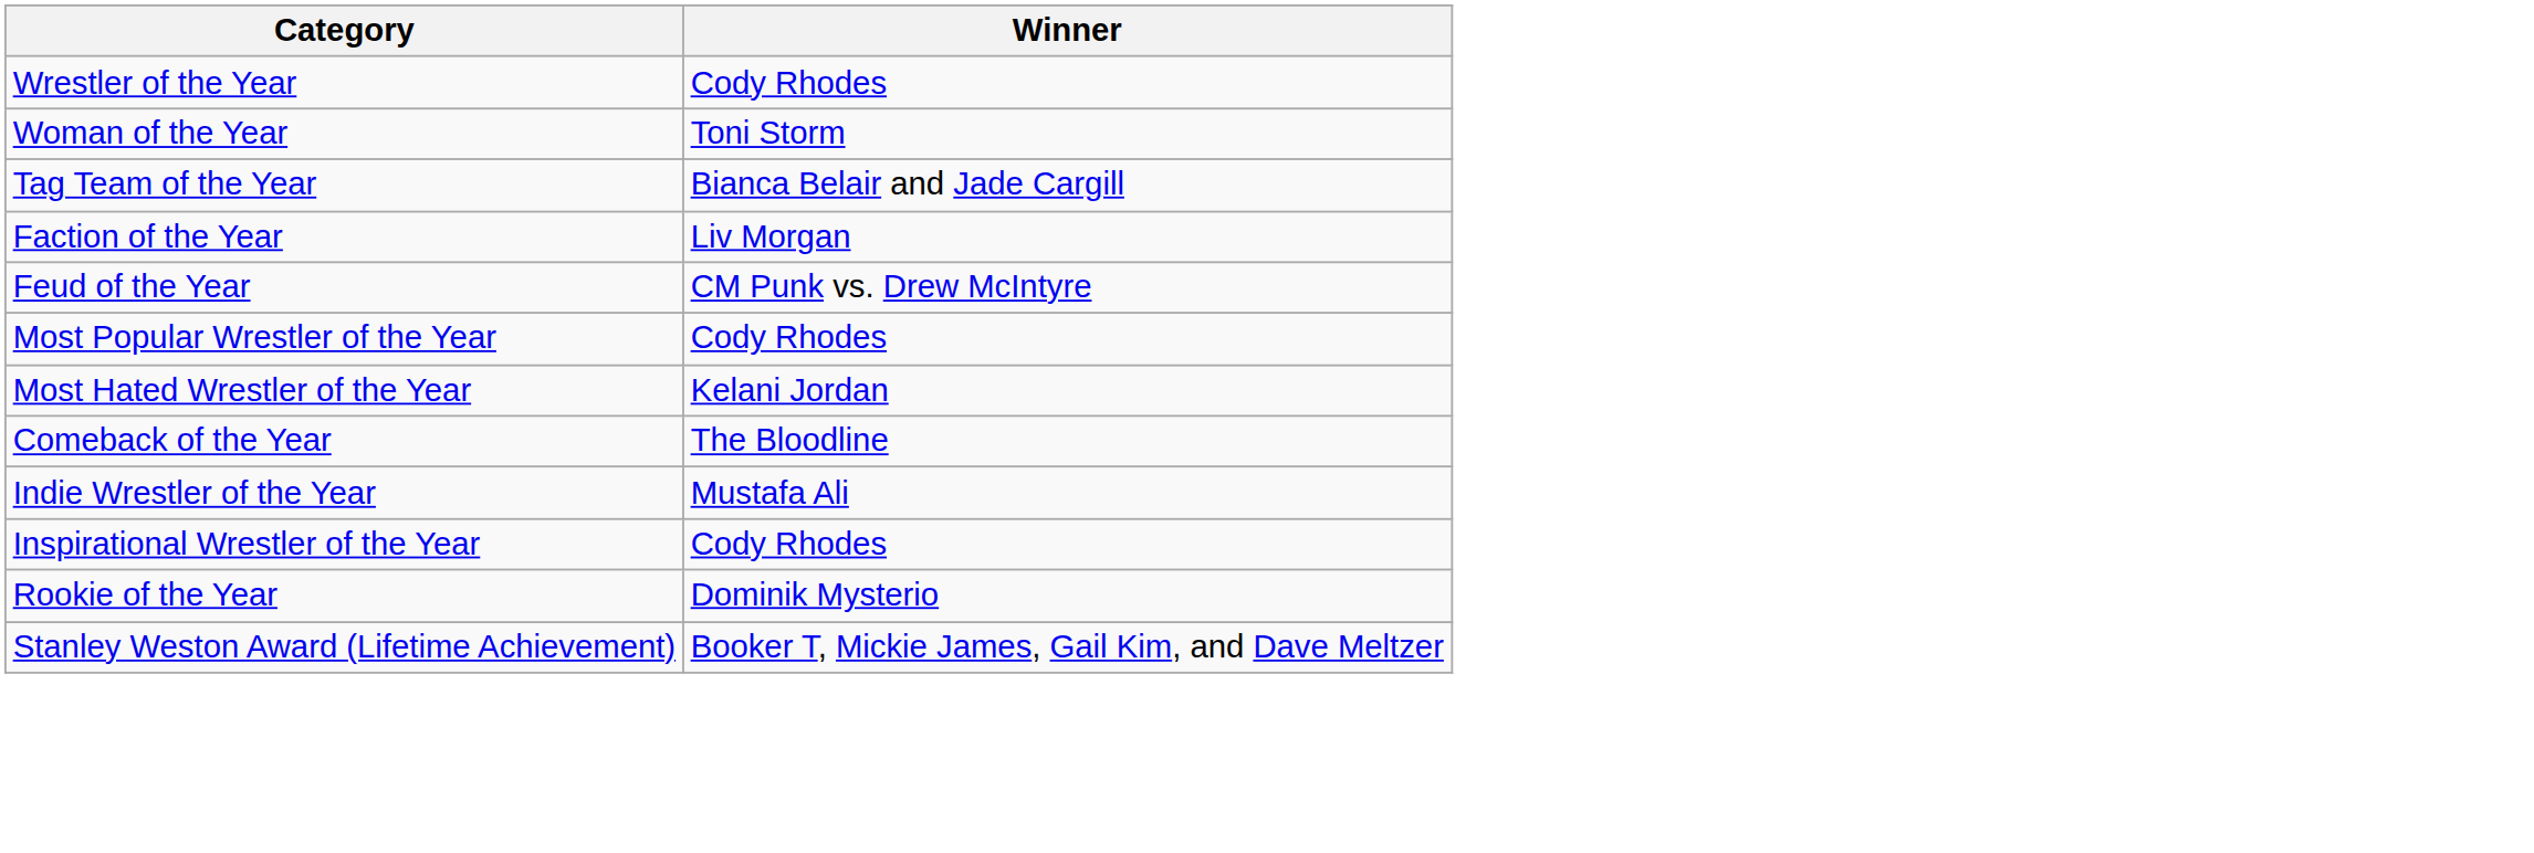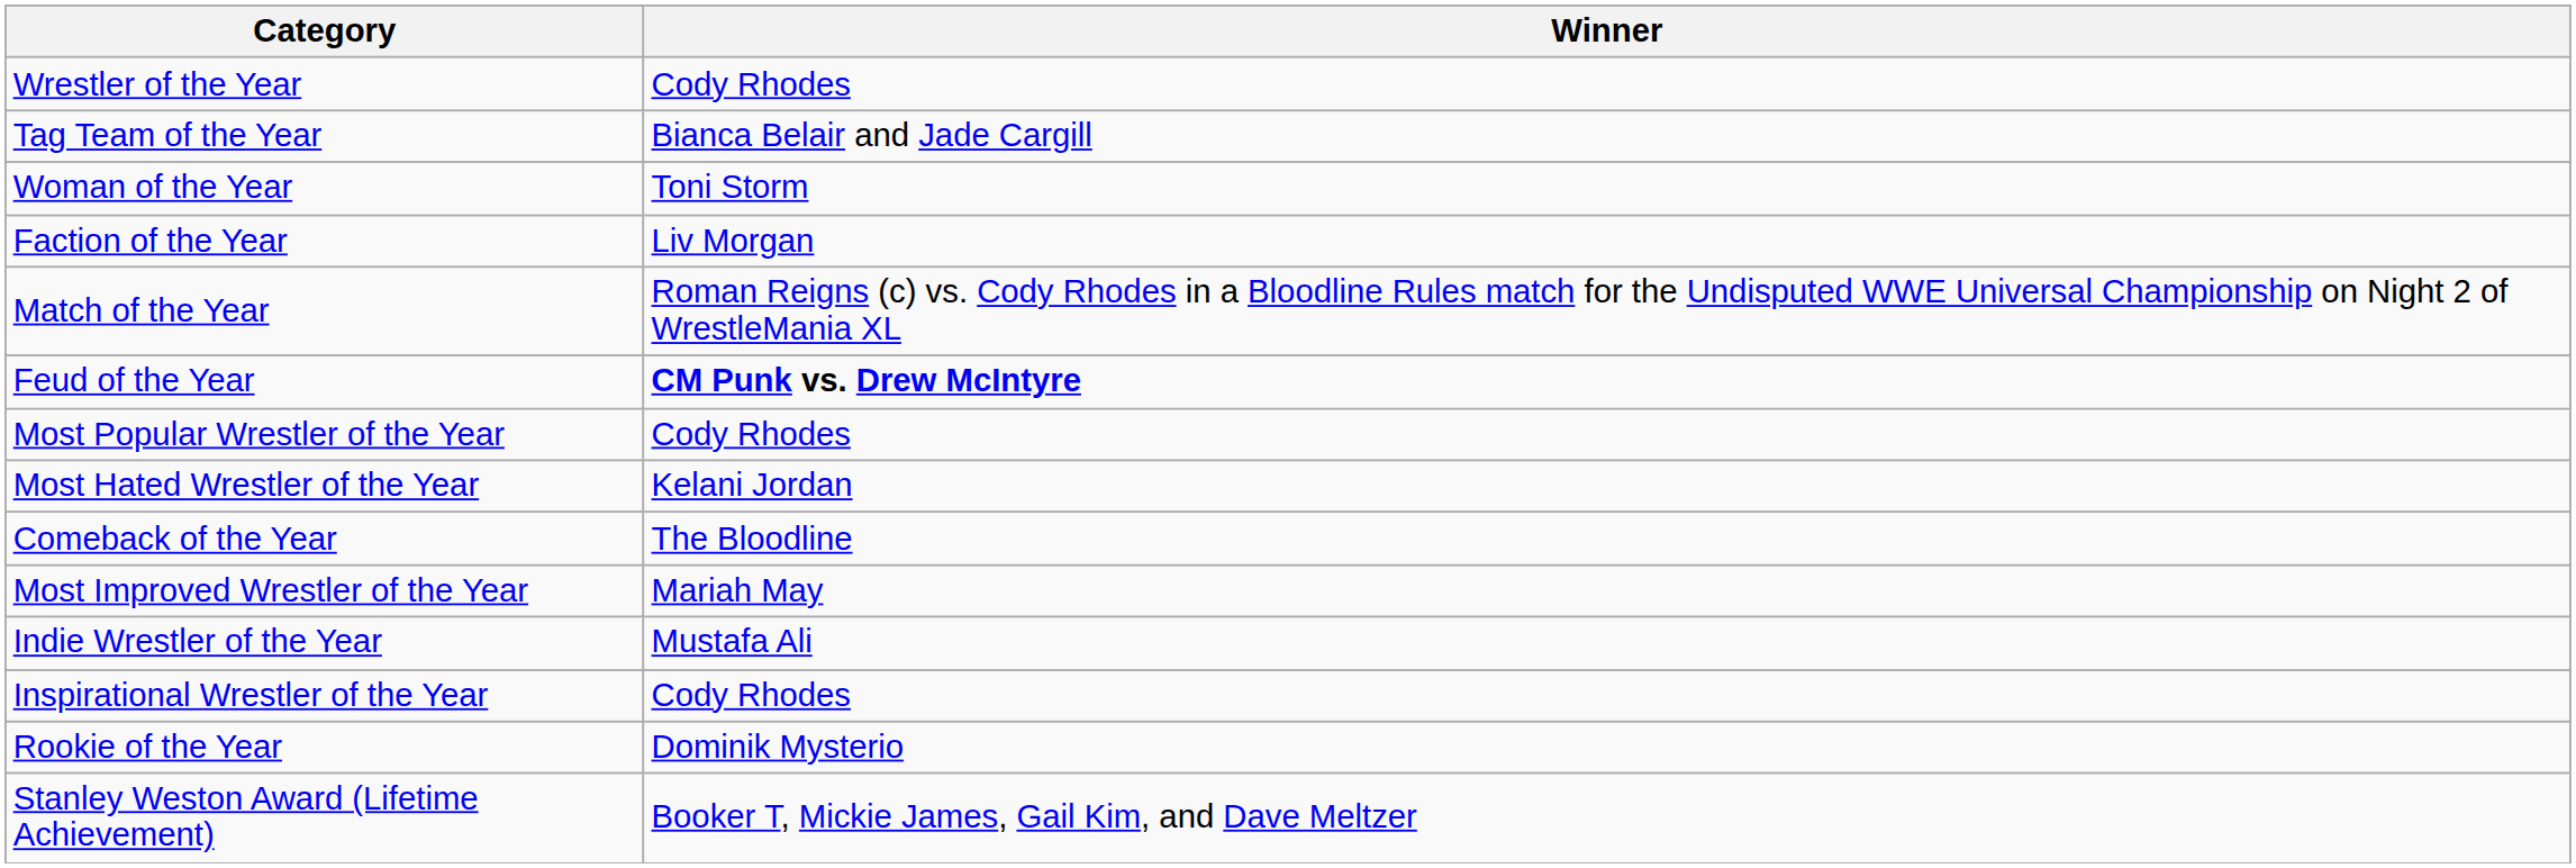 <table class="wikitable">
 <tr>
 <th>Category</th>
 <th>Winner</th>
 </tr>
 <tr>
 <td><a href='#'>Wrestler of the Year</a></td>
 <td><a href='#'>Cody Rhodes</a></td>
 </tr>
 <tr>
+<td><a href='#'>Tag Team of the Year</a></td>
+<td><a href='#'>Bianca Belair</a> and <a href='#'>Jade Cargill</a></td>
+</tr>
+<tr>
 <td><a href='#'>Woman of the Year</a></td>
 <td><a href='#'>Toni Storm</a></td>
-</tr>
-<tr>
-<td><a href='#'>Tag Team of the Year</a></td>
-<td><a href='#'>Bianca Belair</a> and <a href='#'>Jade Cargill</a></td>
 </tr>
 <tr>
 <td><a href='#'>Faction of the Year</a></td>
 <td><a href='#'>Liv Morgan</a></td>
 </tr>
 <tr>
+<td><a href='#'>Match of the Year</a></td>
+<td><a href='#'>Roman Reigns</a> (c) vs. <a href='#'>Cody Rhodes</a> in a <a href='#'>Bloodline Rules match</a> for the <a href='#'>Undisputed WWE Universal Championship</a> on Night 2 of <a href='#'>WrestleMania XL</a></td>
+</tr>
+<tr>
 <td><a href='#'>Feud of the Year</a></td>
-<td><a href='#'>CM Punk</a> vs. <a href='#'>Drew McIntyre</a></td>
+<td><strong><a href='#'>CM Punk</a> vs. <a href='#'>Drew McIntyre</a></strong></td>
 </tr>
 <tr>
 <td><a href='#'>Most Popular Wrestler of the Year</a></td>
 <td><a href='#'>Cody Rhodes</a></td>
 </tr>
 <tr>
 <td><a href='#'>Most Hated Wrestler of the Year</a></td>
 <td><a href='#'>Kelani Jordan</a></td>
 </tr>
 <tr>
 <td><a href='#'>Comeback of the Year</a></td>
 <td><a href='#'>The Bloodline</a></td>
+</tr>
+<tr>
+<td><a href='#'>Most Improved Wrestler of the Year</a></td>
+<td><a href='#'>Mariah May</a></td>
 </tr>
 <tr>
 <td><a href='#'>Indie Wrestler of the Year</a></td>
 <td><a href='#'>Mustafa Ali</a></td>
 </tr>
 <tr>
 <td><a href='#'>Inspirational Wrestler of the Year</a></td>
 <td><a href='#'>Cody Rhodes</a></td>
 </tr>
 <tr>
 <td><a href='#'>Rookie of the Year</a></td>
 <td><a href='#'>Dominik Mysterio</a></td>
 </tr>
 <tr>
 <td><a href='#'>Stanley Weston Award (Lifetime Achievement)</a></td>
 <td><a href='#'>Booker T</a>, <a href='#'>Mickie James</a>, <a href='#'>Gail Kim</a>, and <a href='#'>Dave Meltzer</a></td>
 </tr>
 </table>
